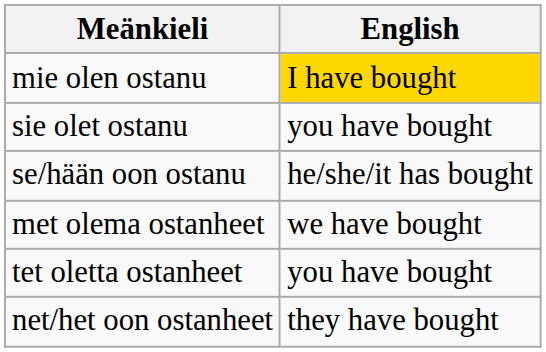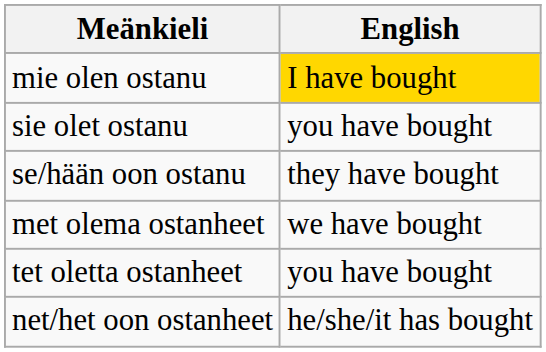 <table class="wikitable">
 <tr>
 <th>Meänkieli</th>
 <th>English</th>
 </tr>
 <tr>
 <td>mie olen ostanu</td>
 <td style="background: gold;">I have bought</td>
 </tr>
 <tr>
 <td>sie olet ostanu</td>
 <td>you have bought</td>
 </tr>
 <tr>
 <td>se/hään oon ostanu</td>
-<td>he/she/it has bought</td>
+<td>they have bought</td>
 </tr>
 <tr>
 <td>met olema ostanheet</td>
 <td>we have bought</td>
 </tr>
 <tr>
 <td>tet oletta ostanheet</td>
 <td>you have bought</td>
 </tr>
 <tr>
 <td>net/het oon ostanheet</td>
-<td>they have bought</td>
+<td>he/she/it has bought</td>
 </tr>
 </table>
